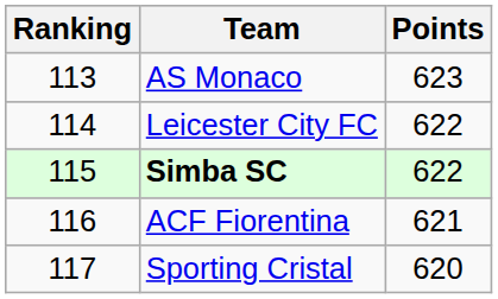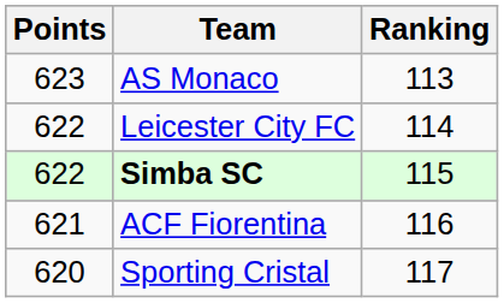 <table class="wikitable" style="text-align: center;">
 <tr>
+<th>Points</th>
+<th>Team</th>
 <th>Ranking</th>
-<th>Team</th>
-<th>Points</th>
 </tr>
 <tr>
+<td>623</td>
+<td align=left> <a href='#'>AS Monaco</a></td>
 <td>113</td>
-<td align=left> <a href='#'>AS Monaco</a></td>
-<td>623</td>
 </tr>
 <tr>
+<td>622</td>
+<td align=left> <a href='#'>Leicester City FC</a></td>
 <td>114</td>
-<td align=left> <a href='#'>Leicester City FC</a></td>
-<td>622</td>
 </tr>
 <tr bgcolor="#ddffdd">
+<td>622</td>
+<td align=left> <strong>Simba SC</strong></td>
 <td>115</td>
-<td align=left> <strong>Simba SC</strong></td>
-<td>622</td>
 </tr>
 <tr>
+<td>621</td>
+<td align=left> <a href='#'>ACF Fiorentina</a></td>
 <td>116</td>
-<td align=left> <a href='#'>ACF Fiorentina</a></td>
-<td>621</td>
 </tr>
 <tr>
+<td>620</td>
+<td align=left> <a href='#'>Sporting Cristal</a></td>
 <td>117</td>
-<td align=left> <a href='#'>Sporting Cristal</a></td>
-<td>620</td>
 </tr>
 </table>
